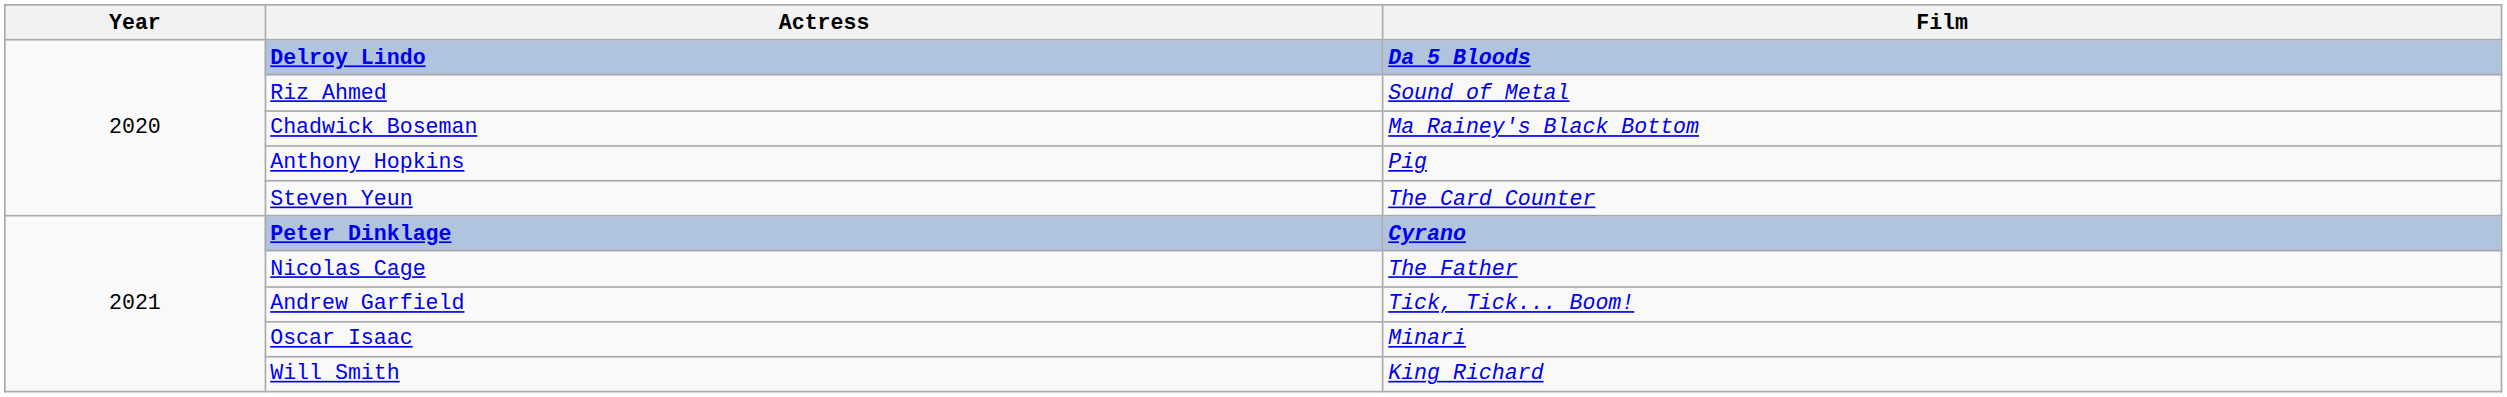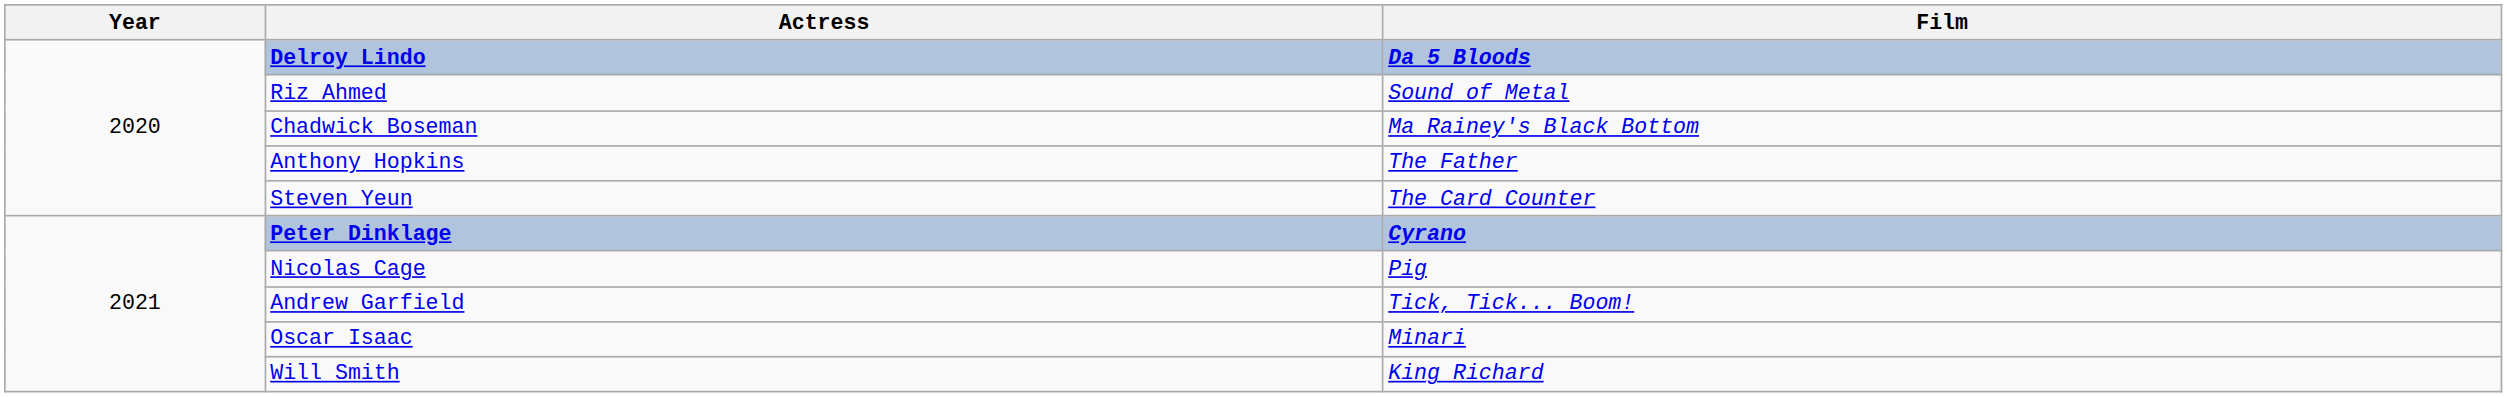 <table class="wikitable" width="95%" cellpadding="5">
 <tr>
 <th width="100"><strong>Year</strong></th>
 <th width="450"><strong>Actress</strong></th>
 <th width="450"><strong>Film</strong></th>
 </tr>
 <tr>
 <td rowspan=5 style="text-align:center;">2020</td>
 <td style="background:#B0C4DE;"><strong><a href='#'>Delroy Lindo</a></strong></td>
 <td style="background:#B0C4DE;"><strong><em><a href='#'>Da 5 Bloods</a></em></strong></td>
 </tr>
 <tr>
 <td><a href='#'>Riz Ahmed</a></td>
 <td><em><a href='#'>Sound of Metal</a></em></td>
 </tr>
 <tr>
 <td><a href='#'>Chadwick Boseman</a></td>
 <td><em><a href='#'>Ma Rainey's Black Bottom</a></em></td>
 </tr>
 <tr>
 <td><a href='#'>Anthony Hopkins</a></td>
-<td><em><a href='#'>Pig</a></em></td>
+<td><em><a href='#'>The Father</a></em></td>
 </tr>
 <tr>
 <td><a href='#'>Steven Yeun</a></td>
 <td><em><a href='#'>The Card Counter</a></em></td>
 </tr>
 <tr>
 <td rowspan=6 style="text-align:center;">2021</td>
 <td style="background:#B0C4DE;"><strong><a href='#'>Peter Dinklage</a></strong></td>
 <td style="background:#B0C4DE;"><strong><em><a href='#'>Cyrano</a></em></strong></td>
 </tr>
 <tr>
 <td><a href='#'>Nicolas Cage</a></td>
-<td><em><a href='#'>The Father</a></em></td>
+<td><em><a href='#'>Pig</a></em></td>
 </tr>
 <tr>
 <td><a href='#'>Andrew Garfield</a></td>
 <td><em><a href='#'>Tick, Tick... Boom!</a></em></td>
 </tr>
 <tr>
 <td><a href='#'>Oscar Isaac</a></td>
 <td><em><a href='#'>Minari</a></em></td>
 </tr>
 <tr>
 <td><a href='#'>Will Smith</a></td>
 <td><em><a href='#'>King Richard</a></em></td>
 </tr>
 </table>
